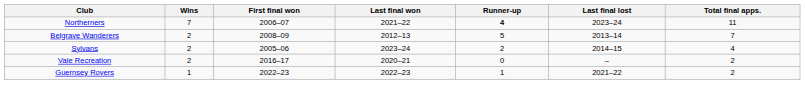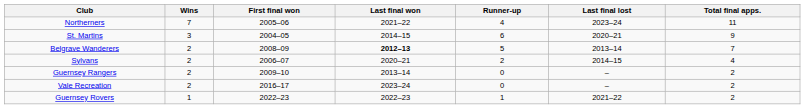 <table class="wikitable sortable" style="text-align: center; width: 100%; font-size: 12px">
 <tr>
 <th>Club</th>
 <th>Wins</th>
 <th>First final won</th>
 <th>Last final won</th>
 <th>Runner-up</th>
 <th>Last final lost</th>
 <th>Total final apps.</th>
 </tr>
 <tr>
 <td><a href='#'>Northerners</a></td>
 <td>7</td>
-<td>2006–07</td>
+<td>2005–06</td>
 <td>2021–22</td>
-<td><strong>4</strong></td>
+<td>4</td>
 <td>2023–24</td>
 <td>11</td>
+</tr>
+<tr>
+<td><a href='#'>St. Martins</a></td>
+<td>3</td>
+<td>2004–05</td>
+<td>2014–15</td>
+<td>6</td>
+<td>2020–21</td>
+<td>9</td>
 </tr>
 <tr>
 <td><a href='#'>Belgrave Wanderers</a></td>
 <td>2</td>
 <td>2008–09</td>
-<td>2012–13</td>
+<td><strong>2012–13</strong></td>
 <td>5</td>
 <td>2013–14</td>
 <td>7</td>
 </tr>
 <tr>
 <td><a href='#'>Sylvans</a></td>
 <td>2</td>
-<td>2005–06</td>
-<td>2023–24</td>
+<td>2006–07</td>
+<td>2020–21</td>
 <td>2</td>
 <td>2014–15</td>
 <td>4</td>
 </tr>
 <tr>
+<td><a href='#'>Guernsey Rangers</a></td>
+<td>2</td>
+<td>2009–10</td>
+<td>2013–14</td>
+<td>0</td>
+<td>–</td>
+<td>2</td>
+</tr>
+<tr>
 <td><a href='#'>Vale Recreation</a></td>
 <td>2</td>
 <td>2016–17</td>
-<td>2020–21</td>
+<td>2023–24</td>
 <td>0</td>
 <td>–</td>
 <td>2</td>
 </tr>
 <tr>
 <td><a href='#'>Guernsey Rovers</a></td>
 <td>1</td>
 <td>2022–23</td>
 <td>2022–23</td>
 <td>1</td>
 <td>2021–22</td>
 <td>2</td>
 </tr>
 </table>
